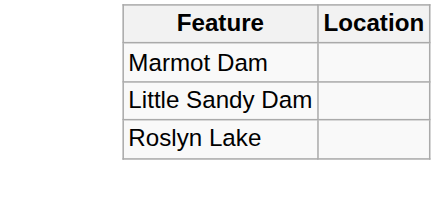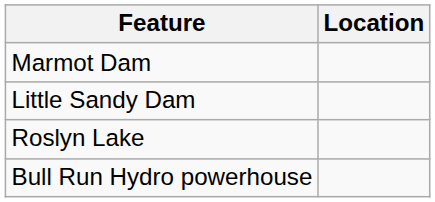 <table class="wikitable sortable" align="right">
 <tr>
 <th>Feature</th>
 <th>Location</th>
 </tr>
 <tr>
 <td>Marmot Dam</td>
 <td></td>
 </tr>
 <tr>
 <td>Little Sandy Dam</td>
 <td></td>
 </tr>
 <tr>
 <td>Roslyn Lake</td>
 <td></td>
 </tr>
+<tr>
+<td>Bull Run Hydro powerhouse</td>
+<td></td>
+</tr>
 </table>
